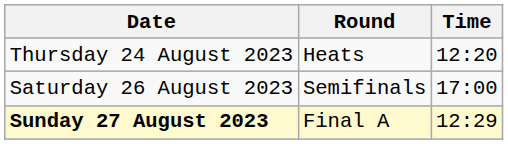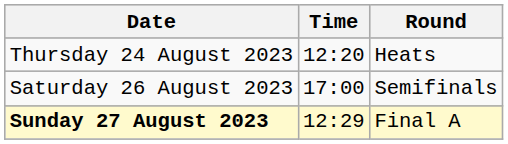 <table class="wikitable">
 <tr>
 <th>Date</th>
+<th>Time</th>
 <th>Round</th>
-<th>Time</th>
 </tr>
 <tr>
 <td>Thursday 24 August 2023</td>
+<td>12:20</td>
 <td>Heats</td>
-<td>12:20</td>
 </tr>
 <tr>
 <td>Saturday 26 August 2023</td>
+<td>17:00</td>
 <td>Semifinals</td>
-<td>17:00</td>
 </tr>
 <tr>
 <td style=background:lemonchiffon><strong>Sunday 27 August 2023</strong></td>
+<td style=background:lemonchiffon>12:29</td>
 <td style=background:lemonchiffon>Final A</td>
-<td style=background:lemonchiffon>12:29</td>
 </tr>
 </table>
